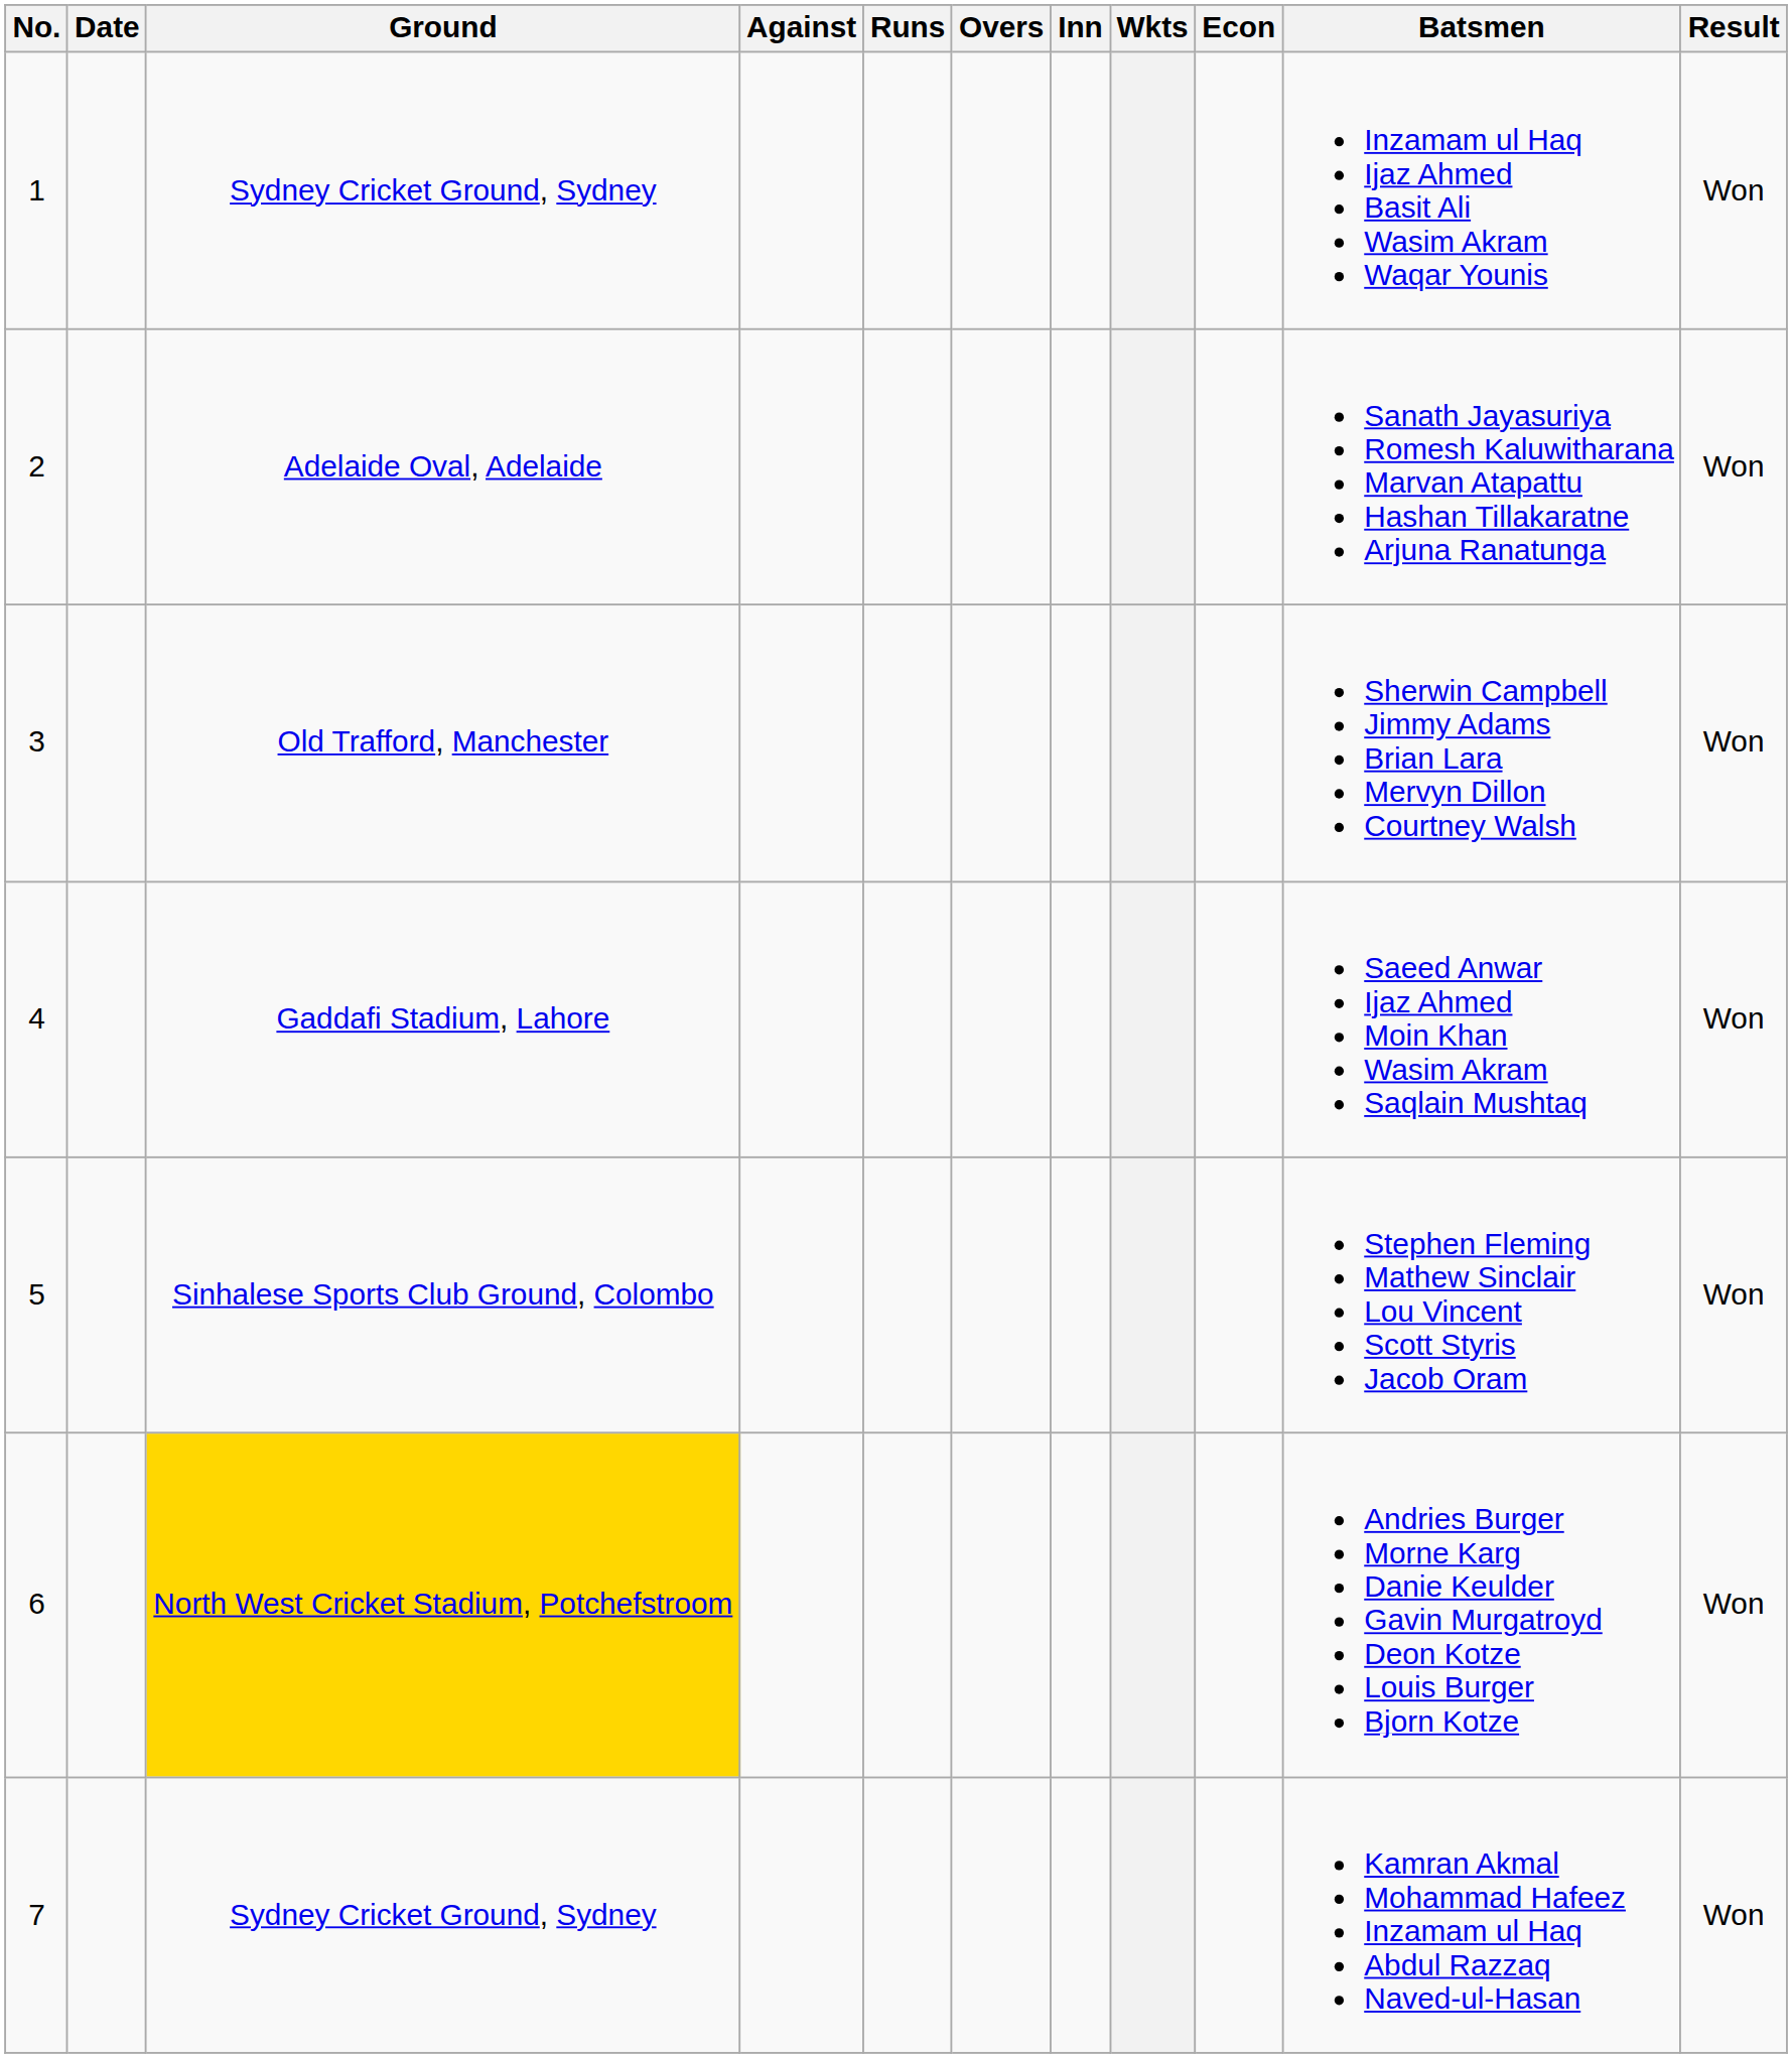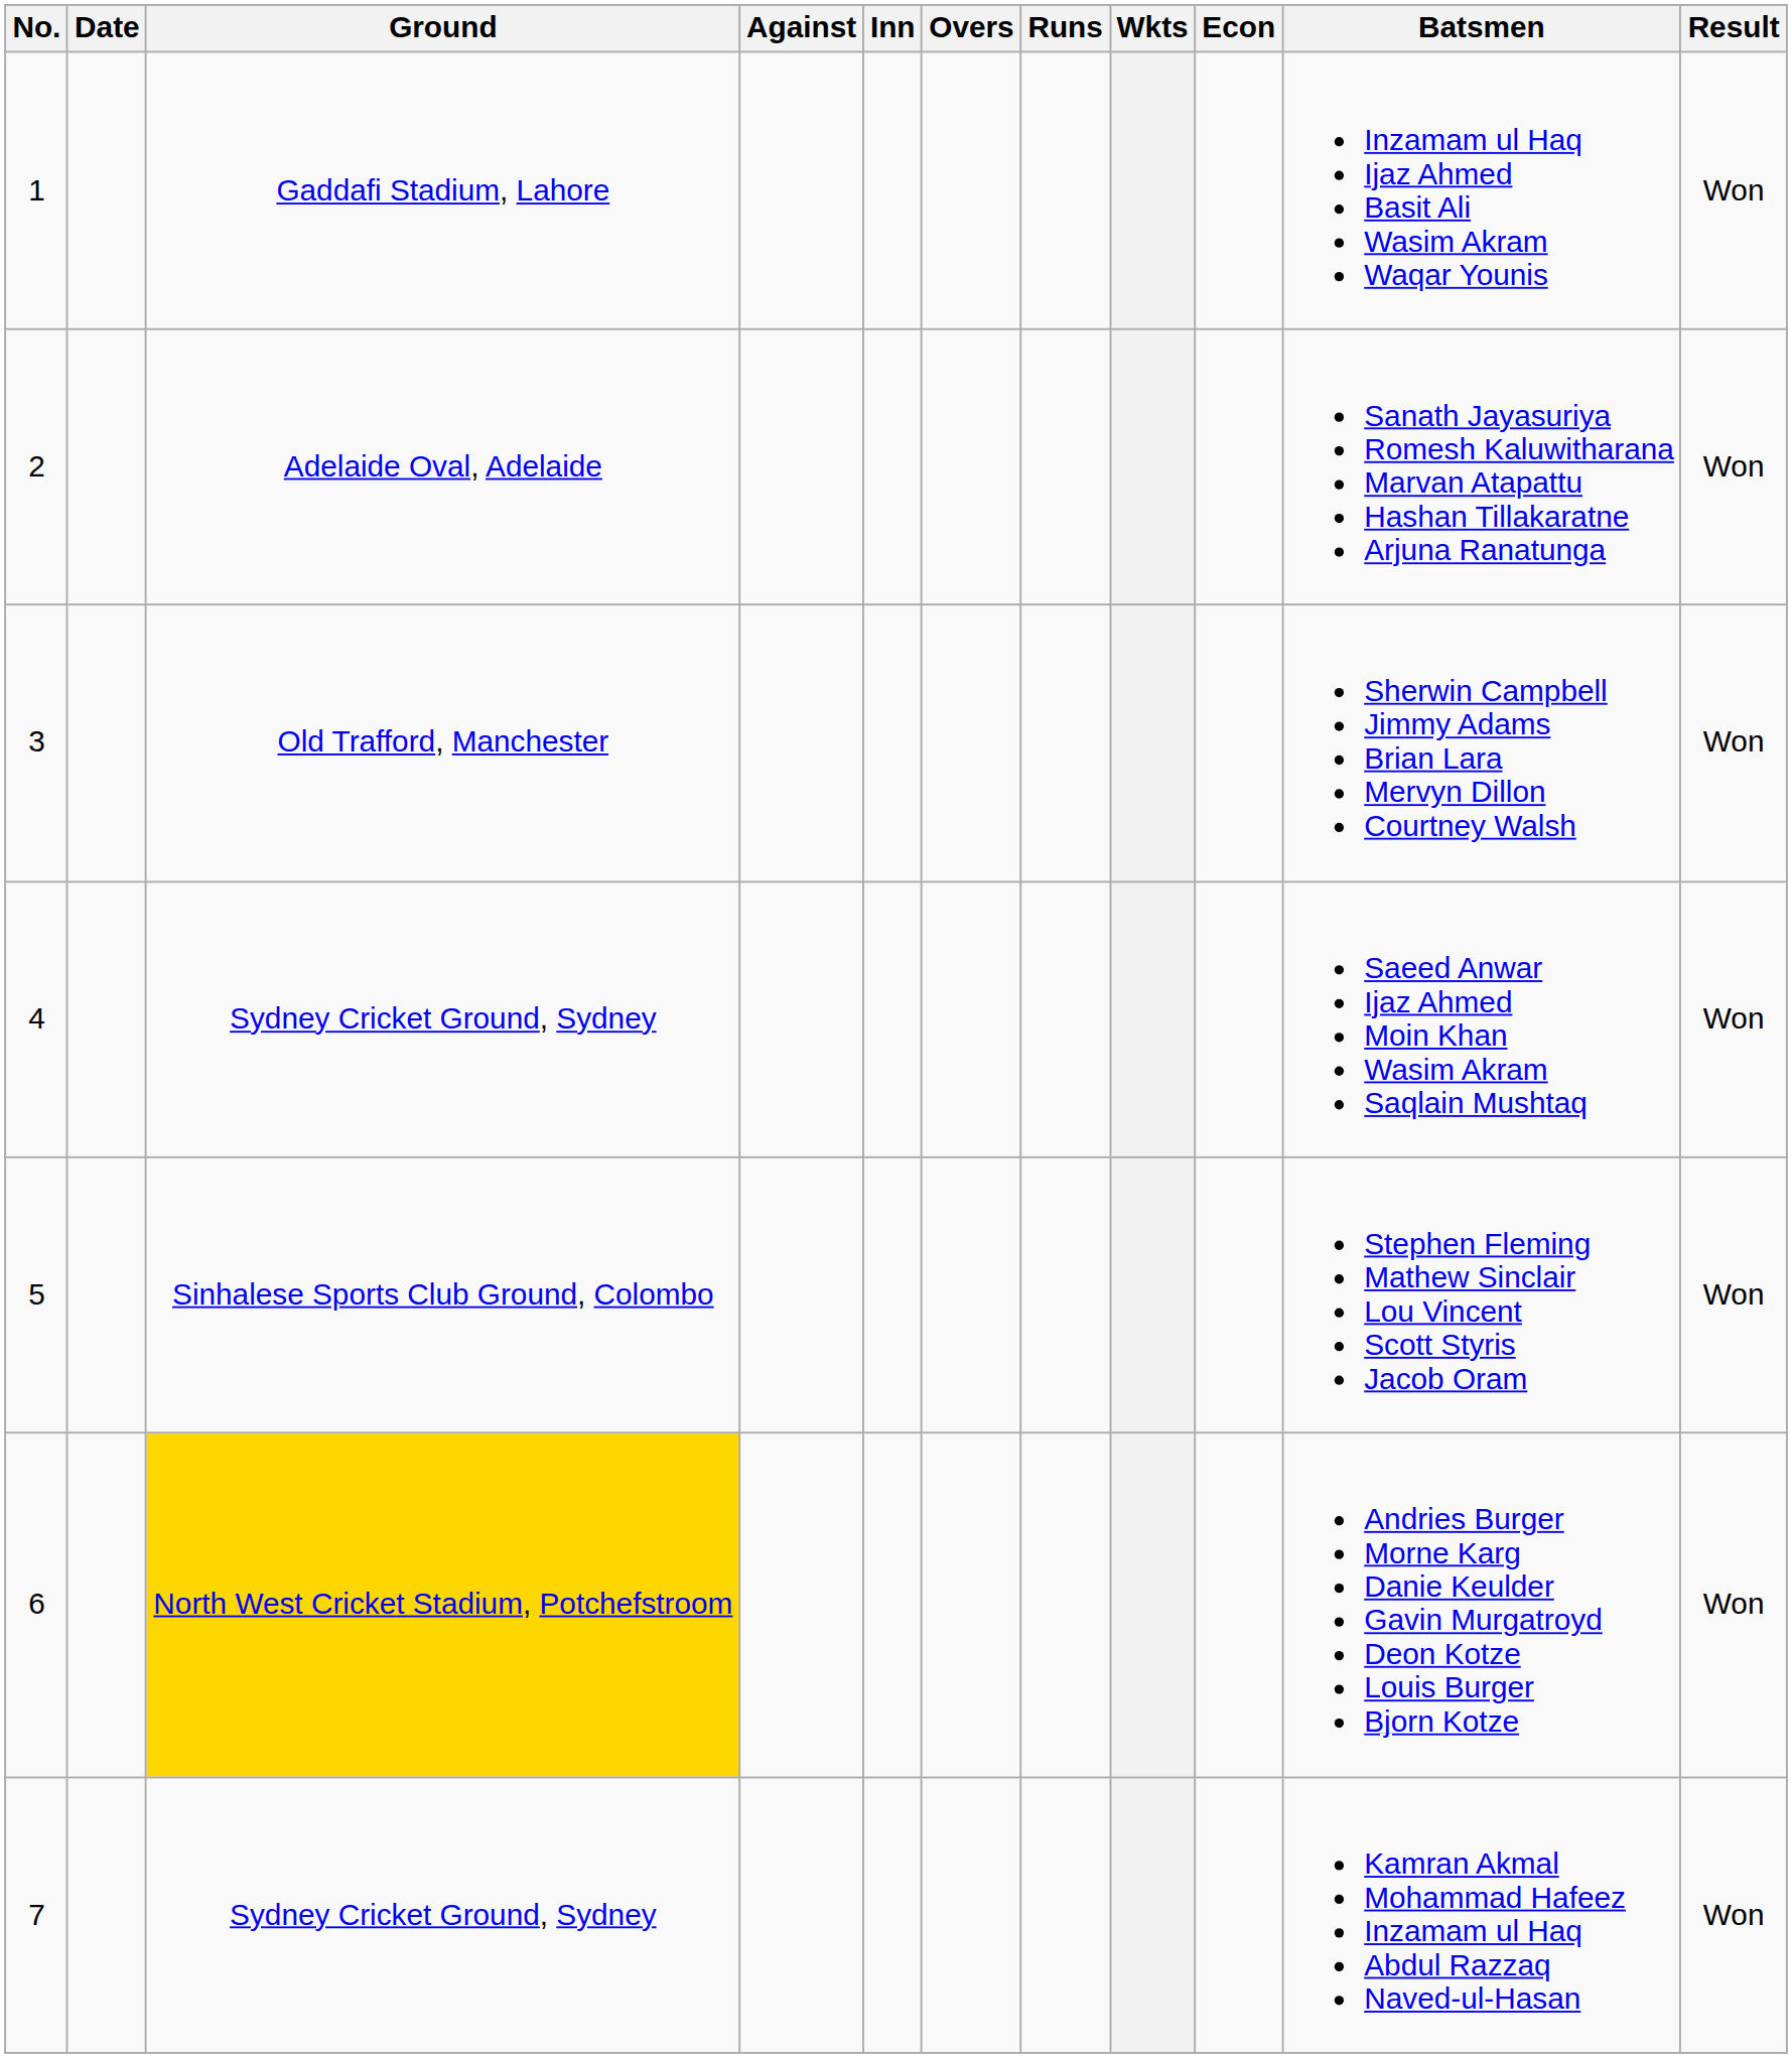 <table class="wikitable sortable" style="margin: 1em auto 1em auto">
 <tr align=center>
 <th class="unsortable">No.</th>
 <th>Date</th>
 <th>Ground</th>
 <th>Against</th>
+<th>Inn</th>
+<th>Overs</th>
 <th>Runs</th>
-<th>Overs</th>
-<th>Inn</th>
 <th>Wkts</th>
 <th>Econ</th>
 <th class="unsortable">Batsmen</th>
 <th>Result</th>
 </tr>
 <tr align=center>
 <td>1</td>
 <td> </td>
-<td><a href='#'>Sydney Cricket Ground</a>, <a href='#'>Sydney</a></td>
+<td><a href='#'>Gaddafi Stadium</a>, <a href='#'>Lahore</a></td>
 <td></td>
 <td></td>
 <td></td>
 <td></td>
 <th scope="row"></th>
 <td></td>
 <td align=left><br><ul><li><a href='#'>Inzamam ul Haq</a></li><li><a href='#'>Ijaz Ahmed</a></li><li><a href='#'>Basit Ali</a></li><li><a href='#'>Wasim Akram</a></li><li><a href='#'>Waqar Younis</a></li></ul></td>
 <td>Won</td>
 </tr>
 <tr align=center>
 <td>2</td>
 <td> </td>
 <td><a href='#'>Adelaide Oval</a>, <a href='#'>Adelaide</a></td>
 <td></td>
 <td></td>
 <td></td>
 <td></td>
 <th scope="row"></th>
 <td></td>
 <td align=left><br><ul><li><a href='#'>Sanath Jayasuriya</a></li><li><a href='#'>Romesh Kaluwitharana</a></li><li><a href='#'>Marvan Atapattu</a></li><li><a href='#'>Hashan Tillakaratne</a></li><li><a href='#'>Arjuna Ranatunga</a></li></ul></td>
 <td>Won</td>
 </tr>
 <tr align=center>
 <td>3</td>
 <td> </td>
 <td><a href='#'>Old Trafford</a>, <a href='#'>Manchester</a></td>
 <td></td>
 <td></td>
 <td></td>
 <td></td>
 <th scope="row"></th>
 <td></td>
 <td align=left><br><ul><li><a href='#'>Sherwin Campbell</a></li><li><a href='#'>Jimmy Adams</a></li><li><a href='#'>Brian Lara</a></li><li><a href='#'>Mervyn Dillon</a></li><li><a href='#'>Courtney Walsh</a></li></ul></td>
 <td>Won</td>
 </tr>
 <tr align=center>
 <td>4</td>
 <td></td>
-<td><a href='#'>Gaddafi Stadium</a>, <a href='#'>Lahore</a></td>
+<td><a href='#'>Sydney Cricket Ground</a>, <a href='#'>Sydney</a></td>
 <td></td>
 <td></td>
 <td></td>
 <td></td>
 <th scope="row"></th>
 <td></td>
 <td align=left><br><ul><li><a href='#'>Saeed Anwar</a></li><li><a href='#'>Ijaz Ahmed</a></li><li><a href='#'>Moin Khan</a></li><li><a href='#'>Wasim Akram</a></li><li><a href='#'>Saqlain Mushtaq</a></li></ul></td>
 <td>Won</td>
 </tr>
 <tr align=center>
 <td>5</td>
 <td> </td>
 <td><a href='#'>Sinhalese Sports Club Ground</a>, <a href='#'>Colombo</a></td>
 <td></td>
 <td></td>
 <td></td>
 <td></td>
 <th scope="row"></th>
 <td></td>
 <td align=left><br><ul><li><a href='#'>Stephen Fleming</a></li><li><a href='#'>Mathew Sinclair</a></li><li><a href='#'>Lou Vincent</a></li><li><a href='#'>Scott Styris</a></li><li><a href='#'>Jacob Oram</a></li></ul></td>
 <td>Won</td>
 </tr>
 <tr align=center>
 <td>6</td>
 <td> </td>
 <td style="background: gold;"><a href='#'>North West Cricket Stadium</a>, <a href='#'>Potchefstroom</a></td>
 <td></td>
 <td></td>
 <td></td>
 <td></td>
 <th scope="row"></th>
 <td></td>
 <td align=left><br><ul><li><a href='#'>Andries Burger</a></li><li><a href='#'>Morne Karg</a></li><li><a href='#'>Danie Keulder</a></li><li><a href='#'>Gavin Murgatroyd</a></li><li><a href='#'>Deon Kotze</a></li><li><a href='#'>Louis Burger</a></li><li><a href='#'>Bjorn Kotze</a></li></ul></td>
 <td>Won</td>
 </tr>
 <tr align=center>
 <td>7</td>
 <td> </td>
 <td><a href='#'>Sydney Cricket Ground</a>, <a href='#'>Sydney</a></td>
 <td></td>
 <td></td>
 <td></td>
 <td></td>
 <th scope="row"></th>
 <td></td>
 <td align=left><br><ul><li><a href='#'>Kamran Akmal</a></li><li><a href='#'>Mohammad Hafeez</a></li><li><a href='#'>Inzamam ul Haq</a></li><li><a href='#'>Abdul Razzaq</a></li><li><a href='#'>Naved-ul-Hasan</a></li></ul></td>
 <td>Won</td>
 </tr>
 </table>
